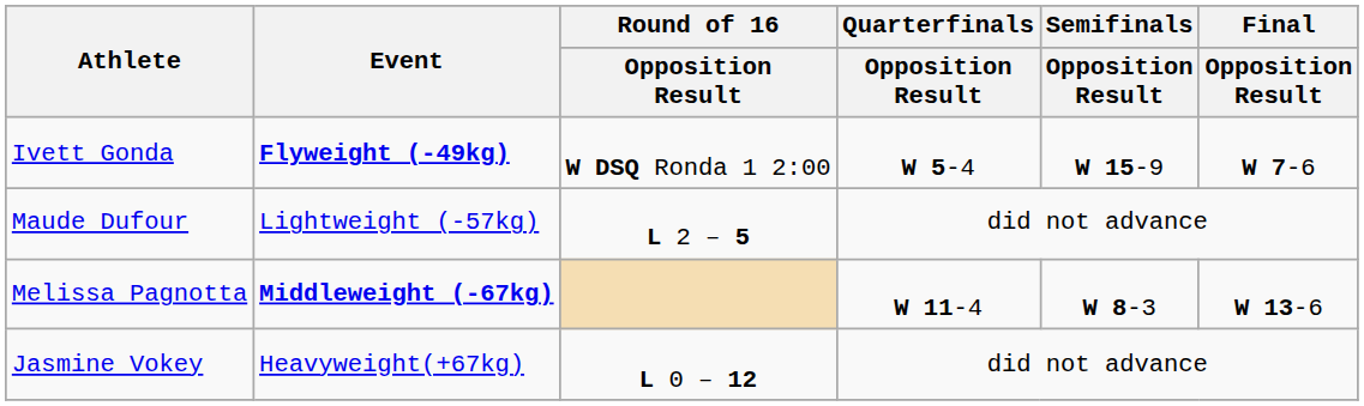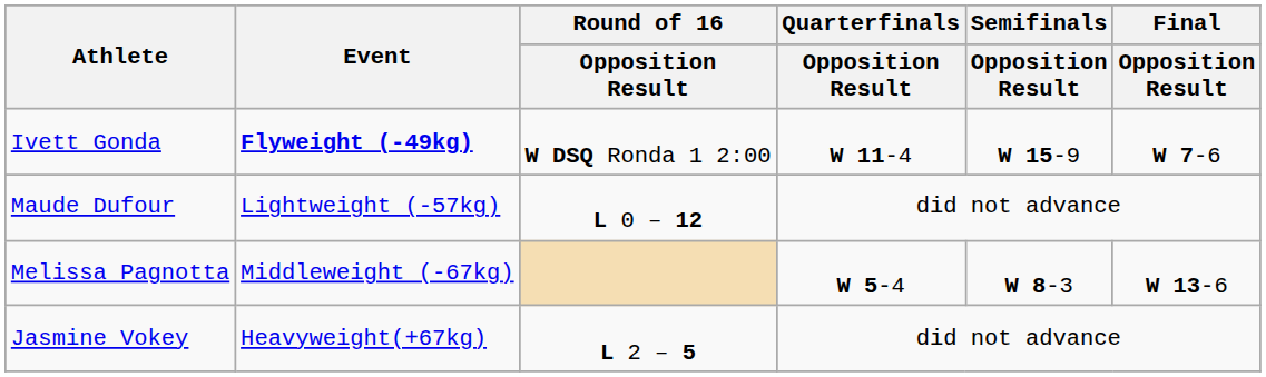 <table class="wikitable" style="font-size:90%">
 <tr>
 <th rowspan="2">Athlete</th>
 <th rowspan="2">Event</th>
 <th>Round of 16</th>
 <th>Quarterfinals</th>
 <th>Semifinals</th>
 <th>Final</th>
 </tr>
 <tr>
 <th>Opposition<br>Result</th>
 <th>Opposition<br>Result</th>
 <th>Opposition<br>Result</th>
 <th>Opposition<br>Result</th>
 </tr>
 <tr>
 <td><a href='#'>Ivett Gonda</a></td>
 <td><strong><a href='#'>Flyweight (-49kg)</a></strong></td>
 <td align=center><br><strong>W DSQ</strong> Ronda 1 2:00</td>
-<td align=center><br><strong>W</strong> <strong>5</strong>-4</td>
+<td align=center><br><strong>W</strong> <strong>11</strong>-4</td>
 <td align=center><br><strong>W</strong> <strong>15</strong>-9</td>
 <td align=center><br><strong>W</strong> <strong>7</strong>-6<br></td>
 </tr>
 <tr>
 <td><a href='#'>Maude Dufour</a></td>
 <td><a href='#'>Lightweight (-57kg)</a></td>
-<td align=center><br><strong>L</strong> 2 – <strong>5</strong></td>
+<td align=center><br><strong>L</strong> 0 – <strong>12</strong></td>
 <td align=center colspan="5">did not advance</td>
 </tr>
 <tr>
 <td><a href='#'>Melissa Pagnotta</a></td>
-<td><strong><a href='#'>Middleweight (-67kg)</a></strong></td>
+<td><a href='#'>Middleweight (-67kg)</a></td>
 <td bgcolor=wheat></td>
-<td align=center><br><strong>W</strong> <strong>11</strong>-4</td>
+<td align=center><br><strong>W</strong> <strong>5</strong>-4</td>
 <td align=center><br><strong>W</strong> <strong>8</strong>-3</td>
 <td align=center><br><strong>W</strong> <strong>13</strong>-6<br></td>
 </tr>
 <tr>
 <td><a href='#'>Jasmine Vokey</a></td>
 <td><a href='#'>Heavyweight(+67kg)</a></td>
-<td align=center><br><strong>L</strong> 0 – <strong>12</strong></td>
+<td align=center><br><strong>L</strong> 2 – <strong>5</strong></td>
 <td align=center colspan="5">did not advance</td>
 </tr>
 </table>
